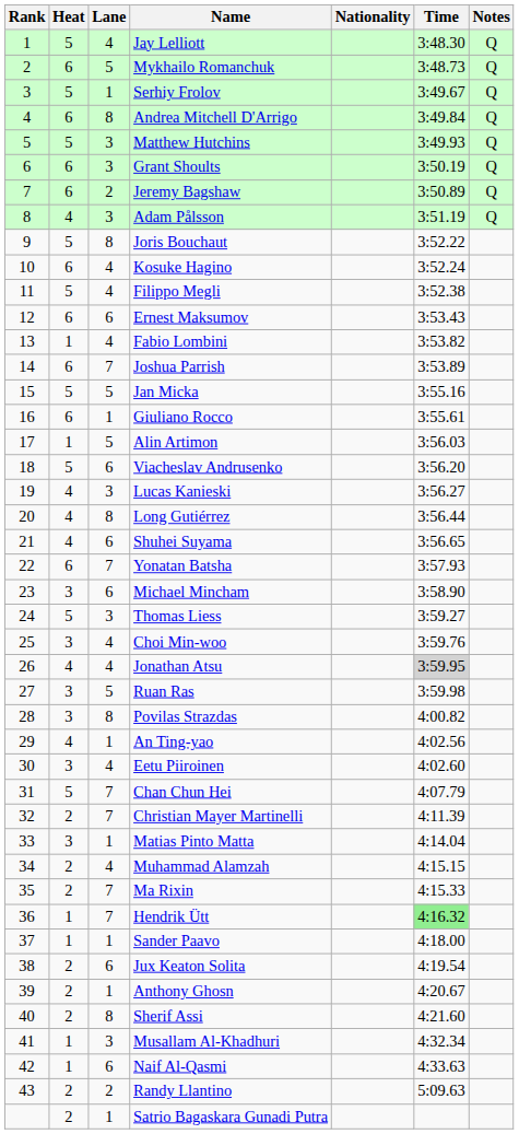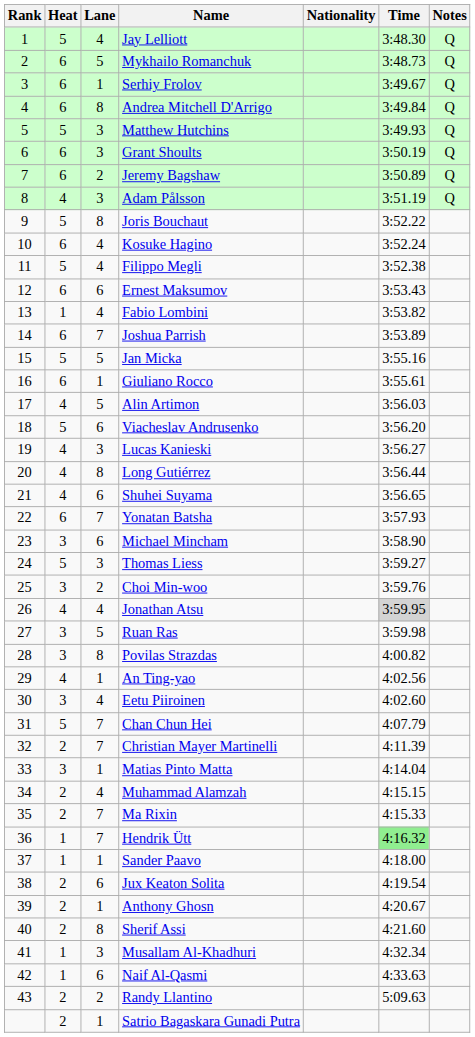 <table class="wikitable sortable" style="text-align:center">
 <tr>
 <th>Rank</th>
 <th>Heat</th>
 <th>Lane</th>
 <th>Name</th>
 <th>Nationality</th>
 <th>Time</th>
 <th>Notes</th>
 </tr>
 <tr bgcolor=ccffcc>
 <td>1</td>
 <td>5</td>
 <td>4</td>
 <td align="left"><a href='#'>Jay Lelliott</a></td>
 <td align="left"></td>
 <td>3:48.30</td>
 <td>Q</td>
 </tr>
 <tr bgcolor=ccffcc>
 <td>2</td>
 <td>6</td>
 <td>5</td>
 <td align="left"><a href='#'>Mykhailo Romanchuk</a></td>
 <td align="left"></td>
 <td>3:48.73</td>
 <td>Q</td>
 </tr>
 <tr bgcolor=ccffcc>
 <td>3</td>
-<td>5</td>
+<td>6</td>
 <td>1</td>
 <td align="left"><a href='#'>Serhiy Frolov</a></td>
 <td align="left"></td>
 <td>3:49.67</td>
 <td>Q</td>
 </tr>
 <tr bgcolor=ccffcc>
 <td>4</td>
 <td>6</td>
 <td>8</td>
 <td align="left"><a href='#'>Andrea Mitchell D'Arrigo</a></td>
 <td align="left"></td>
 <td>3:49.84</td>
 <td>Q</td>
 </tr>
 <tr bgcolor=ccffcc>
 <td>5</td>
 <td>5</td>
 <td>3</td>
 <td align="left"><a href='#'>Matthew Hutchins</a></td>
 <td align="left"></td>
 <td>3:49.93</td>
 <td>Q</td>
 </tr>
 <tr bgcolor=ccffcc>
 <td>6</td>
 <td>6</td>
 <td>3</td>
 <td align="left"><a href='#'>Grant Shoults</a></td>
 <td align="left"></td>
 <td>3:50.19</td>
 <td>Q</td>
 </tr>
 <tr bgcolor=ccffcc>
 <td>7</td>
 <td>6</td>
 <td>2</td>
 <td align="left"><a href='#'>Jeremy Bagshaw</a></td>
 <td align="left"></td>
 <td>3:50.89</td>
 <td>Q</td>
 </tr>
 <tr bgcolor=ccffcc>
 <td>8</td>
 <td>4</td>
 <td>3</td>
 <td align="left"><a href='#'>Adam Pålsson</a></td>
 <td align="left"></td>
 <td>3:51.19</td>
 <td>Q</td>
 </tr>
 <tr>
 <td>9</td>
 <td>5</td>
 <td>8</td>
 <td align="left"><a href='#'>Joris Bouchaut</a></td>
 <td align="left"></td>
 <td>3:52.22</td>
 <td></td>
 </tr>
 <tr>
 <td>10</td>
 <td>6</td>
 <td>4</td>
 <td align="left"><a href='#'>Kosuke Hagino</a></td>
 <td align="left"></td>
 <td>3:52.24</td>
 <td></td>
 </tr>
 <tr>
 <td>11</td>
 <td>5</td>
 <td>4</td>
 <td align="left"><a href='#'>Filippo Megli</a></td>
 <td align="left"></td>
 <td>3:52.38</td>
 <td></td>
 </tr>
 <tr>
 <td>12</td>
 <td>6</td>
 <td>6</td>
 <td align="left"><a href='#'>Ernest Maksumov</a></td>
 <td align="left"></td>
 <td>3:53.43</td>
 <td></td>
 </tr>
 <tr>
 <td>13</td>
 <td>1</td>
 <td>4</td>
 <td align="left"><a href='#'>Fabio Lombini</a></td>
 <td align="left"></td>
 <td>3:53.82</td>
 <td></td>
 </tr>
 <tr>
 <td>14</td>
 <td>6</td>
 <td>7</td>
 <td align="left"><a href='#'>Joshua Parrish</a></td>
 <td align="left"></td>
 <td>3:53.89</td>
 <td></td>
 </tr>
 <tr>
 <td>15</td>
 <td>5</td>
 <td>5</td>
 <td align="left"><a href='#'>Jan Micka</a></td>
 <td align="left"></td>
 <td>3:55.16</td>
 <td></td>
 </tr>
 <tr>
 <td>16</td>
 <td>6</td>
 <td>1</td>
 <td align="left"><a href='#'>Giuliano Rocco</a></td>
 <td align="left"></td>
 <td>3:55.61</td>
 <td></td>
 </tr>
 <tr>
 <td>17</td>
-<td>1</td>
+<td>4</td>
 <td>5</td>
 <td align="left"><a href='#'>Alin Artimon</a></td>
 <td align="left"></td>
 <td>3:56.03</td>
 <td></td>
 </tr>
 <tr>
 <td>18</td>
 <td>5</td>
 <td>6</td>
 <td align="left"><a href='#'>Viacheslav Andrusenko</a></td>
 <td align="left"></td>
 <td>3:56.20</td>
 <td></td>
 </tr>
 <tr>
 <td>19</td>
 <td>4</td>
 <td>3</td>
 <td align="left"><a href='#'>Lucas Kanieski</a></td>
 <td align="left"></td>
 <td>3:56.27</td>
 <td></td>
 </tr>
 <tr>
 <td>20</td>
 <td>4</td>
 <td>8</td>
 <td align="left"><a href='#'>Long Gutiérrez</a></td>
 <td align="left"></td>
 <td>3:56.44</td>
 <td></td>
 </tr>
 <tr>
 <td>21</td>
 <td>4</td>
 <td>6</td>
 <td align="left"><a href='#'>Shuhei Suyama</a></td>
 <td align="left"></td>
 <td>3:56.65</td>
 <td></td>
 </tr>
 <tr>
 <td>22</td>
 <td>6</td>
 <td>7</td>
 <td align="left"><a href='#'>Yonatan Batsha</a></td>
 <td align="left"></td>
 <td>3:57.93</td>
 <td></td>
 </tr>
 <tr>
 <td>23</td>
 <td>3</td>
 <td>6</td>
 <td align="left"><a href='#'>Michael Mincham</a></td>
 <td align="left"></td>
 <td>3:58.90</td>
 <td></td>
 </tr>
 <tr>
 <td>24</td>
 <td>5</td>
 <td>3</td>
 <td align="left"><a href='#'>Thomas Liess</a></td>
 <td align="left"></td>
 <td>3:59.27</td>
 <td></td>
 </tr>
 <tr>
 <td>25</td>
 <td>3</td>
-<td>4</td>
+<td>2</td>
 <td align="left"><a href='#'>Choi Min-woo</a></td>
 <td align="left"></td>
 <td>3:59.76</td>
 <td></td>
 </tr>
 <tr>
 <td>26</td>
 <td>4</td>
 <td>4</td>
 <td align="left"><a href='#'>Jonathan Atsu</a></td>
 <td align="left"></td>
 <td style="background: lightgrey;">3:59.95</td>
 <td></td>
 </tr>
 <tr>
 <td>27</td>
 <td>3</td>
 <td>5</td>
 <td align="left"><a href='#'>Ruan Ras</a></td>
 <td align="left"></td>
 <td>3:59.98</td>
 <td></td>
 </tr>
 <tr>
 <td>28</td>
 <td>3</td>
 <td>8</td>
 <td align="left"><a href='#'>Povilas Strazdas</a></td>
 <td align="left"></td>
 <td>4:00.82</td>
 <td></td>
 </tr>
 <tr>
 <td>29</td>
 <td>4</td>
 <td>1</td>
 <td align="left"><a href='#'>An Ting-yao</a></td>
 <td align="left"></td>
 <td>4:02.56</td>
 <td></td>
 </tr>
 <tr>
 <td>30</td>
 <td>3</td>
 <td>4</td>
 <td align="left"><a href='#'>Eetu Piiroinen</a></td>
 <td align="left"></td>
 <td>4:02.60</td>
 <td></td>
 </tr>
 <tr>
 <td>31</td>
 <td>5</td>
 <td>7</td>
 <td align="left"><a href='#'>Chan Chun Hei</a></td>
 <td align="left"></td>
 <td>4:07.79</td>
 <td></td>
 </tr>
 <tr>
 <td>32</td>
 <td>2</td>
 <td>7</td>
 <td align="left"><a href='#'>Christian Mayer Martinelli</a></td>
 <td align="left"></td>
 <td>4:11.39</td>
 <td></td>
 </tr>
 <tr>
 <td>33</td>
 <td>3</td>
 <td>1</td>
 <td align="left"><a href='#'>Matias Pinto Matta</a></td>
 <td align="left"></td>
 <td>4:14.04</td>
 <td></td>
 </tr>
 <tr>
 <td>34</td>
 <td>2</td>
 <td>4</td>
 <td align="left"><a href='#'>Muhammad Alamzah</a></td>
 <td align="left"></td>
 <td>4:15.15</td>
 <td></td>
 </tr>
 <tr>
 <td>35</td>
 <td>2</td>
 <td>7</td>
 <td align="left"><a href='#'>Ma Rixin</a></td>
 <td align="left"></td>
 <td>4:15.33</td>
 <td></td>
 </tr>
 <tr>
 <td>36</td>
 <td>1</td>
 <td>7</td>
 <td align="left"><a href='#'>Hendrik Ütt</a></td>
 <td align="left"></td>
 <td style="background: lightgreen;">4:16.32</td>
 <td></td>
 </tr>
 <tr>
 <td>37</td>
 <td>1</td>
 <td>1</td>
 <td align="left"><a href='#'>Sander Paavo</a></td>
 <td align="left"></td>
 <td>4:18.00</td>
 <td></td>
 </tr>
 <tr>
 <td>38</td>
 <td>2</td>
 <td>6</td>
 <td align="left"><a href='#'>Jux Keaton Solita</a></td>
 <td align="left"></td>
 <td>4:19.54</td>
 <td></td>
 </tr>
 <tr>
 <td>39</td>
 <td>2</td>
 <td>1</td>
 <td align="left"><a href='#'>Anthony Ghosn</a></td>
 <td align="left"></td>
 <td>4:20.67</td>
 <td></td>
 </tr>
 <tr>
 <td>40</td>
 <td>2</td>
 <td>8</td>
 <td align="left"><a href='#'>Sherif Assi</a></td>
 <td align="left"></td>
 <td>4:21.60</td>
 <td></td>
 </tr>
 <tr>
 <td>41</td>
 <td>1</td>
 <td>3</td>
 <td align="left"><a href='#'>Musallam Al-Khadhuri</a></td>
 <td align="left"></td>
 <td>4:32.34</td>
 <td></td>
 </tr>
 <tr>
 <td>42</td>
 <td>1</td>
 <td>6</td>
 <td align="left"><a href='#'>Naif Al-Qasmi</a></td>
 <td align="left"></td>
 <td>4:33.63</td>
 <td></td>
 </tr>
 <tr>
 <td>43</td>
 <td>2</td>
 <td>2</td>
 <td align="left"><a href='#'>Randy Llantino</a></td>
 <td align="left"></td>
 <td>5:09.63</td>
 <td></td>
 </tr>
 <tr>
 <td></td>
 <td>2</td>
 <td>1</td>
 <td align="left"><a href='#'>Satrio Bagaskara Gunadi Putra</a></td>
 <td align="left"></td>
 <td></td>
 <td></td>
 </tr>
 </table>
